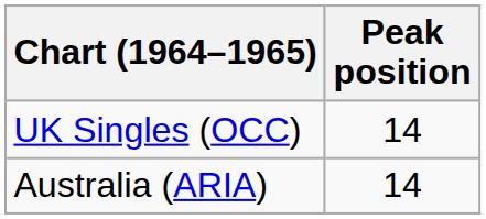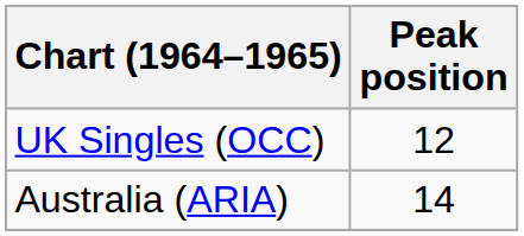 <table class="wikitable">
 <tr>
 <th>Chart (1964–1965)</th>
 <th>Peak<br>position</th>
 </tr>
 <tr>
 <td><a href='#'>UK Singles</a> (<a href='#'>OCC</a>)</td>
-<td style="text-align:center;">14</td>
+<td style="text-align:center;">12</td>
 </tr>
 <tr>
 <td>Australia (<a href='#'>ARIA</a>)</td>
 <td style="text-align:center;">14</td>
 </tr>
 <tr>
 </tr>
 </table>
